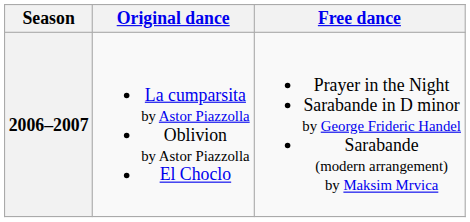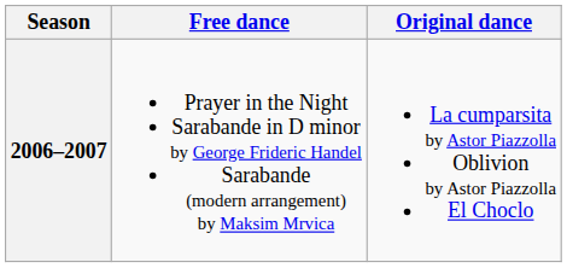 <table class="wikitable" style="text-align:center">
 <tr>
 <th>Season</th>
+<th><a href='#'>Free dance</a></th>
 <th><a href='#'>Original dance</a></th>
-<th><a href='#'>Free dance</a></th>
 </tr>
 <tr>
 <th>2006–2007 <br> </th>
+<td><br><ul><li>Prayer in the Night</li><li>Sarabande in D minor <br><small> by <a href='#'>George Frideric Handel</a> </small></li><li>Sarabande <br><small> (modern arrangement) <br> by <a href='#'>Maksim Mrvica</a> </small></li></ul></td>
 <td><br><ul><li><a href='#'>La cumparsita</a> <br><small> by <a href='#'>Astor Piazzolla</a> </small></li><li>Oblivion <br><small> by Astor Piazzolla </small></li><li><a href='#'>El Choclo</a></li></ul></td>
-<td><br><ul><li>Prayer in the Night</li><li>Sarabande in D minor <br><small> by <a href='#'>George Frideric Handel</a> </small></li><li>Sarabande <br><small> (modern arrangement) <br> by <a href='#'>Maksim Mrvica</a> </small></li></ul></td>
 </tr>
 </table>
